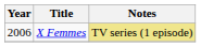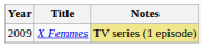 <table class="wikitable sortable">
 <tr>
 <th>Year</th>
 <th>Title</th>
 <th class="unsortable">Notes</th>
 </tr>
 <tr>
-<td>2006</td>
+<td>2009</td>
 <td><em><a href='#'>X Femmes</a></em></td>
 <td style="background: khaki;">TV series (1 episode)</td>
 </tr>
 <tr>
 </tr>
 </table>
